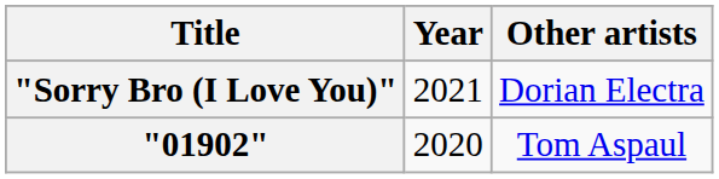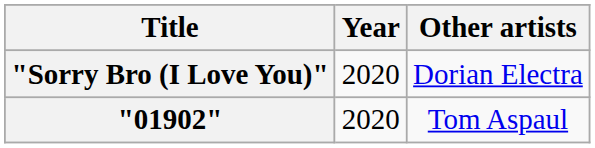 <table class="wikitable sortable plainrowheaders" style="text-align: center;">
 <tr>
 <th scope="col">Title</th>
 <th scope="col">Year</th>
 <th scope="col">Other artists</th>
 </tr>
 <tr>
 <th scope="row">"Sorry Bro (I Love You)"</th>
-<td rowspan="1">2021</td>
+<td rowspan="1">2020</td>
 <td><a href='#'>Dorian Electra</a></td>
 </tr>
 <tr>
 <th scope="row">"01902"</th>
 <td rowspan="1">2020</td>
 <td><a href='#'>Tom Aspaul</a></td>
 </tr>
 </table>
